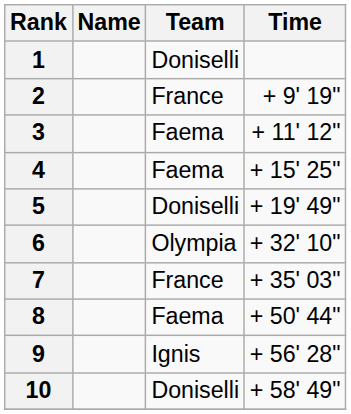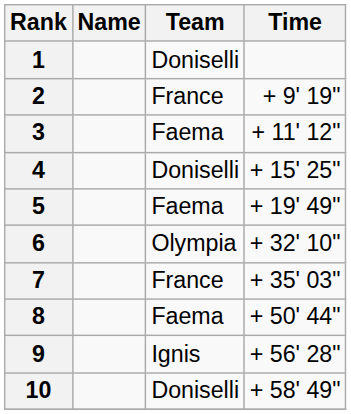 <table class="wikitable">
 <tr>
 <th>Rank</th>
 <th>Name</th>
 <th>Team</th>
 <th>Time</th>
 </tr>
 <tr>
 <th style="text-align:center">1</th>
 <td></td>
 <td>Doniselli</td>
 <td align="right"></td>
 </tr>
 <tr>
 <th style="text-align:center">2</th>
 <td></td>
 <td>France</td>
 <td align="right">+ 9' 19"</td>
 </tr>
 <tr>
 <th style="text-align:center">3</th>
 <td></td>
 <td>Faema</td>
 <td align="right">+ 11' 12"</td>
 </tr>
 <tr>
 <th style="text-align:center">4</th>
 <td></td>
-<td>Faema</td>
+<td>Doniselli</td>
 <td align="right">+ 15' 25"</td>
 </tr>
 <tr>
 <th style="text-align:center">5</th>
 <td></td>
-<td>Doniselli</td>
+<td>Faema</td>
 <td align="right">+ 19' 49"</td>
 </tr>
 <tr>
 <th style="text-align:center">6</th>
 <td></td>
 <td>Olympia</td>
 <td align="right">+ 32' 10"</td>
 </tr>
 <tr>
 <th style="text-align:center">7</th>
 <td></td>
 <td>France</td>
 <td align="right">+ 35' 03"</td>
 </tr>
 <tr>
 <th style="text-align:center">8</th>
 <td></td>
 <td>Faema</td>
 <td align="right">+ 50' 44"</td>
 </tr>
 <tr>
 <th style="text-align:center">9</th>
 <td></td>
 <td>Ignis</td>
 <td align="right">+ 56' 28"</td>
 </tr>
 <tr>
 <th style="text-align:center">10</th>
 <td></td>
 <td>Doniselli</td>
 <td align="right">+ 58' 49"</td>
 </tr>
 <tr>
 </tr>
 </table>
